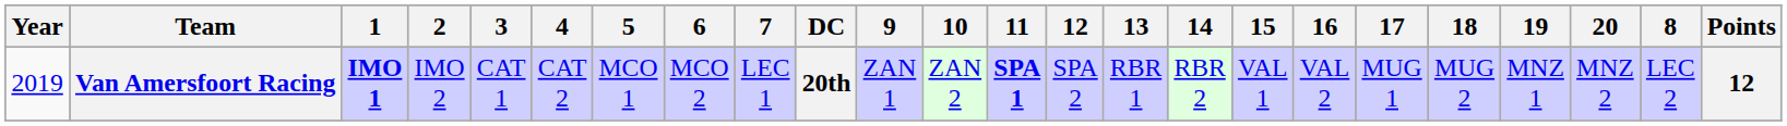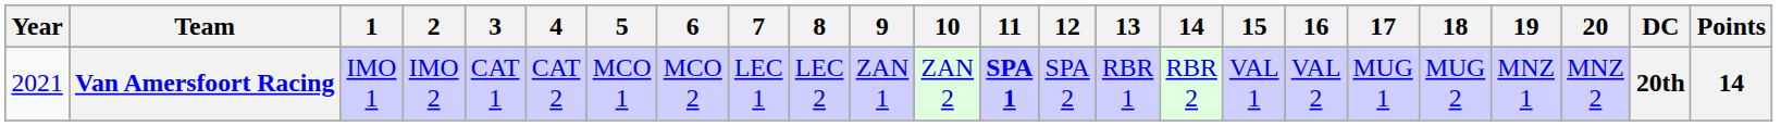 <table class="wikitable" style="text-align:center; font-size:85%">
 <tr>
 <th>Year</th>
 <th>Team</th>
 <th>1</th>
 <th>2</th>
 <th>3</th>
 <th>4</th>
 <th>5</th>
 <th>6</th>
 <th>7</th>
-<th>DC</th>
+<th>8</th>
 <th>9</th>
 <th>10</th>
 <th>11</th>
 <th>12</th>
 <th>13</th>
 <th>14</th>
 <th>15</th>
 <th>16</th>
 <th>17</th>
 <th>18</th>
 <th>19</th>
 <th>20</th>
-<th>8</th>
+<th>DC</th>
 <th>Points</th>
 </tr>
 <tr>
-<td><a href='#'>2019</a></td>
+<td><a href='#'>2021</a></td>
 <th nowrap><a href='#'>Van Amersfoort Racing</a></th>
-<td style="background:#CFCFFF;"><strong><a href='#'>IMO<br>1</a><br></strong></td>
+<td style="background:#CFCFFF;"><a href='#'>IMO<br>1</a><br></td>
 <td style="background:#CFCFFF;"><a href='#'>IMO<br>2</a><br></td>
 <td style="background:#CFCFFF;"><a href='#'>CAT<br>1</a><br></td>
 <td style="background:#CFCFFF;"><a href='#'>CAT<br>2</a><br></td>
 <td style="background:#CFCFFF;"><a href='#'>MCO<br>1</a><br></td>
 <td style="background:#CFCFFF;"><a href='#'>MCO<br>2</a><br></td>
 <td style="background:#CFCFFF;"><a href='#'>LEC<br>1</a><br></td>
-<th>20th</th>
+<td style="background:#CFCFFF;"><a href='#'>LEC<br>2</a><br></td>
 <td style="background:#CFCFFF;"><a href='#'>ZAN<br>1</a><br></td>
 <td style="background:#DFFFDF;"><a href='#'>ZAN<br>2</a><br></td>
 <td style="background:#CFCFFF;"><strong><a href='#'>SPA<br>1</a><br></strong></td>
 <td style="background:#CFCFFF;"><a href='#'>SPA<br>2</a><br></td>
 <td style="background:#CFCFFF;"><a href='#'>RBR<br>1</a><br></td>
 <td style="background:#DFFFDF;"><a href='#'>RBR<br>2</a><br></td>
 <td style="background:#CFCFFF;"><a href='#'>VAL<br>1</a><br></td>
 <td style="background:#CFCFFF;"><a href='#'>VAL<br>2</a><br></td>
 <td style="background:#CFCFFF;"><a href='#'>MUG<br>1</a><br></td>
 <td style="background:#CFCFFF;"><a href='#'>MUG<br>2</a><br></td>
 <td style="background:#CFCFFF;"><a href='#'>MNZ<br>1</a><br></td>
 <td style="background:#CFCFFF;"><a href='#'>MNZ<br>2</a><br></td>
-<td style="background:#CFCFFF;"><a href='#'>LEC<br>2</a><br></td>
-<th>12</th>
+<th>20th</th>
+<th>14</th>
 </tr>
 </table>
